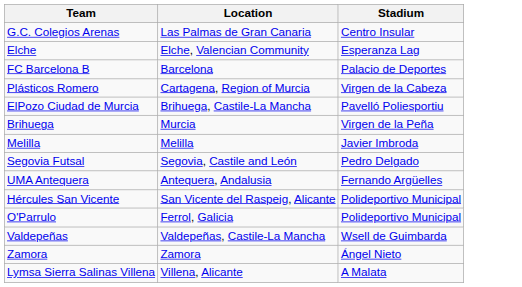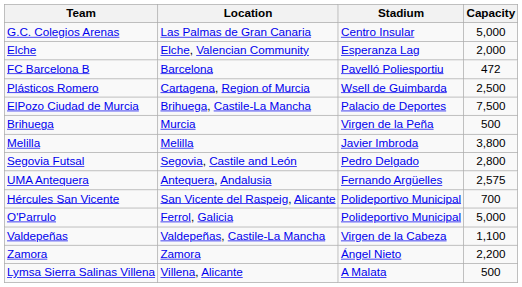 <table class="wikitable sortable">
 <tr>
 <th>Team</th>
 <th>Location</th>
 <th>Stadium</th>
+<th>Capacity</th>
 </tr>
 <tr>
 <td><a href='#'>G.C. Colegios Arenas</a></td>
 <td><a href='#'>Las Palmas de Gran Canaria</a></td>
 <td><a href='#'>Centro Insular</a></td>
+<td align="center">5,000</td>
 </tr>
 <tr>
 <td><a href='#'>Elche</a></td>
 <td><a href='#'>Elche</a>, <a href='#'>Valencian Community</a></td>
 <td><a href='#'>Esperanza Lag</a></td>
+<td align="center">2,000</td>
 </tr>
 <tr>
 <td><a href='#'>FC Barcelona B</a></td>
 <td><a href='#'>Barcelona</a></td>
-<td><a href='#'>Palacio de Deportes</a></td>
+<td><a href='#'>Pavelló Poliesportiu</a></td>
+<td align="center">472</td>
 </tr>
 <tr>
 <td><a href='#'>Plásticos Romero</a></td>
 <td><a href='#'>Cartagena</a>, <a href='#'>Region of Murcia</a></td>
-<td><a href='#'>Virgen de la Cabeza</a></td>
+<td><a href='#'>Wsell de Guimbarda</a></td>
+<td align="center">2,500</td>
 </tr>
 <tr>
 <td><a href='#'>ElPozo Ciudad de Murcia</a></td>
 <td><a href='#'>Brihuega</a>, <a href='#'>Castile-La Mancha</a></td>
-<td><a href='#'>Pavelló Poliesportiu</a></td>
+<td><a href='#'>Palacio de Deportes</a></td>
+<td align="center">7,500</td>
 </tr>
 <tr>
 <td><a href='#'>Brihuega</a></td>
 <td><a href='#'>Murcia</a></td>
 <td><a href='#'>Virgen de la Peña</a></td>
+<td align="center">500</td>
 </tr>
 <tr>
 <td><a href='#'>Melilla</a></td>
 <td><a href='#'>Melilla</a></td>
 <td><a href='#'>Javier Imbroda</a></td>
+<td align="center">3,800</td>
 </tr>
 <tr>
 <td><a href='#'>Segovia Futsal</a></td>
 <td><a href='#'>Segovia</a>, <a href='#'>Castile and León</a></td>
 <td><a href='#'>Pedro Delgado</a></td>
+<td align="center">2,800</td>
 </tr>
 <tr>
 <td><a href='#'>UMA Antequera</a></td>
 <td><a href='#'>Antequera</a>, <a href='#'>Andalusia</a></td>
 <td><a href='#'>Fernando Argüelles</a></td>
+<td align="center">2,575</td>
 </tr>
 <tr>
 <td><a href='#'>Hércules San Vicente</a></td>
 <td><a href='#'>San Vicente del Raspeig</a>, <a href='#'>Alicante</a></td>
 <td><a href='#'>Polideportivo Municipal</a></td>
+<td align="center">700</td>
 </tr>
 <tr>
 <td><a href='#'>O'Parrulo</a></td>
 <td><a href='#'>Ferrol</a>, <a href='#'>Galicia</a></td>
 <td><a href='#'>Polideportivo Municipal</a></td>
+<td align="center">5,000</td>
 </tr>
 <tr>
 <td><a href='#'>Valdepeñas</a></td>
 <td><a href='#'>Valdepeñas</a>, <a href='#'>Castile-La Mancha</a></td>
-<td><a href='#'>Wsell de Guimbarda</a></td>
+<td><a href='#'>Virgen de la Cabeza</a></td>
+<td align="center">1,100</td>
 </tr>
 <tr>
 <td><a href='#'>Zamora</a></td>
 <td><a href='#'>Zamora</a></td>
 <td><a href='#'>Ángel Nieto</a></td>
+<td align="center">2,200</td>
 </tr>
 <tr>
 <td><a href='#'>Lymsa Sierra Salinas Villena</a></td>
 <td><a href='#'>Villena</a>, <a href='#'>Alicante</a></td>
 <td><a href='#'>A Malata</a></td>
+<td align="center">500</td>
 </tr>
 </table>
